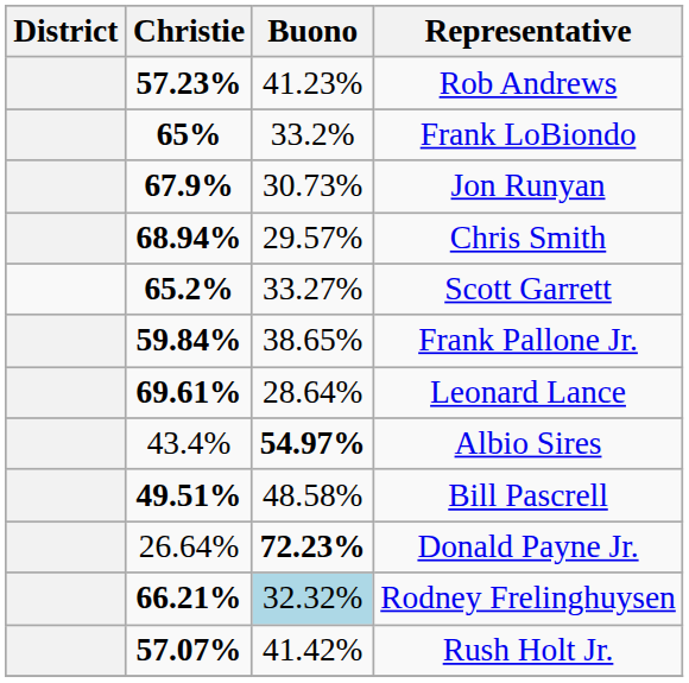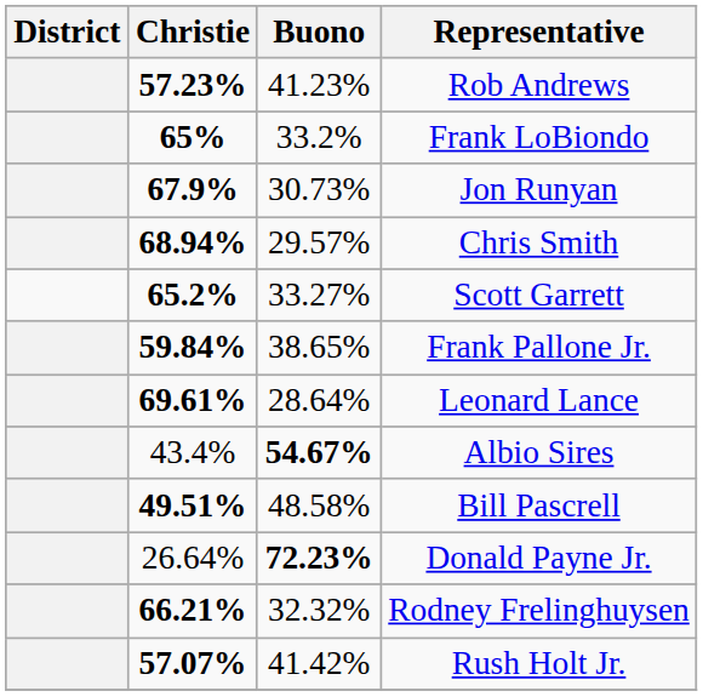 <table class=wikitable>
 <tr>
 <th>District</th>
 <th>Christie</th>
 <th>Buono</th>
 <th>Representative</th>
 </tr>
 <tr align=center>
 <th></th>
 <td><strong>57.23%</strong></td>
 <td>41.23%</td>
 <td><a href='#'>Rob Andrews</a></td>
 </tr>
 <tr align=center>
 <th></th>
 <td><strong>65%</strong></td>
 <td>33.2%</td>
 <td><a href='#'>Frank LoBiondo</a></td>
 </tr>
 <tr align=center>
 <th></th>
 <td><strong>67.9%</strong></td>
 <td>30.73%</td>
 <td><a href='#'>Jon Runyan</a></td>
 </tr>
 <tr align=center>
 <th></th>
 <td><strong>68.94%</strong></td>
 <td>29.57%</td>
 <td><a href='#'>Chris Smith</a></td>
 </tr>
 <tr align=center>
 <td></td>
 <td><strong>65.2%</strong></td>
 <td>33.27%</td>
 <td><a href='#'>Scott Garrett</a></td>
 </tr>
 <tr align=center>
 <th></th>
 <td><strong>59.84%</strong></td>
 <td>38.65%</td>
 <td><a href='#'>Frank Pallone Jr.</a></td>
 </tr>
 <tr align=center>
 <th></th>
 <td><strong>69.61%</strong></td>
 <td>28.64%</td>
 <td><a href='#'>Leonard Lance</a></td>
 </tr>
 <tr align=center>
 <th></th>
 <td>43.4%</td>
-<td><strong>54.97%</strong></td>
+<td><strong>54.67%</strong></td>
 <td><a href='#'>Albio Sires</a></td>
 </tr>
 <tr align=center>
 <th></th>
 <td><strong>49.51%</strong></td>
 <td>48.58%</td>
 <td><a href='#'>Bill Pascrell</a></td>
 </tr>
 <tr align=center>
 <th></th>
 <td>26.64%</td>
 <td><strong>72.23%</strong></td>
 <td><a href='#'>Donald Payne Jr.</a></td>
 </tr>
 <tr align=center>
 <th></th>
 <td><strong>66.21%</strong></td>
-<td style="background: lightblue;">32.32%</td>
+<td>32.32%</td>
 <td><a href='#'>Rodney Frelinghuysen</a></td>
 </tr>
 <tr align=center>
 <th></th>
 <td><strong>57.07%</strong></td>
 <td>41.42%</td>
 <td><a href='#'>Rush Holt Jr.</a></td>
 </tr>
 <tr align=center>
 </tr>
 </table>
